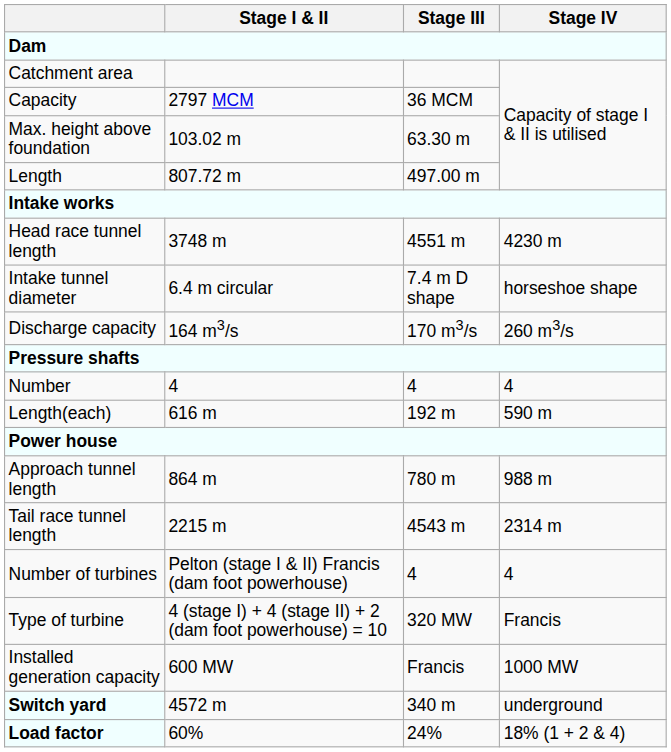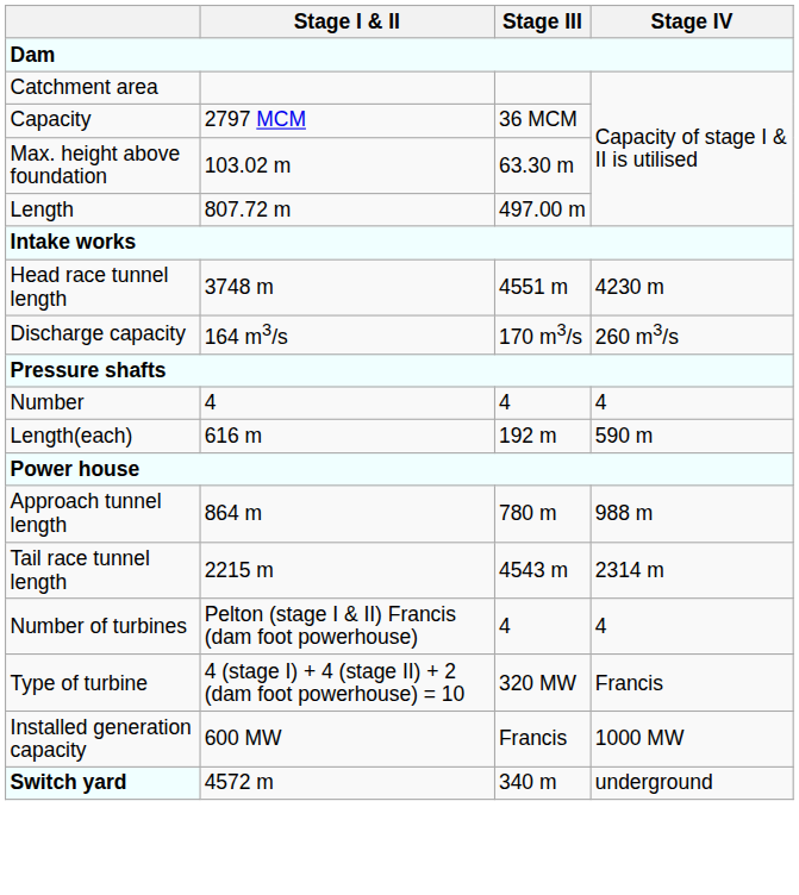 <table class="wikitable sortable">
 <tr>
 <th class="unsortable"></th>
 <th class="unsortable">Stage I & II</th>
 <th class="unsortable">Stage III</th>
 <th class="unsortable">Stage IV</th>
 </tr>
 <tr>
 <td colspan="4" style="background:azure;"><strong>Dam</strong></td>
 </tr>
 <tr>
 <td>Catchment area</td>
 <td></td>
 <td></td>
 <td rowspan="4">Capacity of stage I & II is utilised</td>
 </tr>
 <tr>
 <td>Capacity</td>
 <td>2797 <a href='#'>MCM</a></td>
 <td>36 MCM</td>
 </tr>
 <tr>
 <td>Max. height above foundation</td>
 <td>103.02 m</td>
 <td>63.30 m</td>
 </tr>
 <tr>
 <td>Length</td>
 <td>807.72 m</td>
 <td>497.00 m</td>
 </tr>
 <tr>
 <td colspan="4" style="background:azure;"><strong>Intake works</strong></td>
 </tr>
 <tr>
 <td>Head race tunnel length</td>
 <td>3748 m</td>
 <td>4551 m</td>
 <td>4230 m</td>
-</tr>
-<tr>
-<td>Intake tunnel diameter</td>
-<td>6.4 m circular</td>
-<td>7.4 m D shape</td>
-<td> horseshoe shape</td>
 </tr>
 <tr>
 <td>Discharge capacity</td>
 <td>164 m<sup>3</sup>/s</td>
 <td>170 m<sup>3</sup>/s</td>
 <td>260 m<sup>3</sup>/s</td>
 </tr>
 <tr>
 <td colspan="4" style="background:azure;"><strong>Pressure shafts</strong></td>
 </tr>
 <tr>
 <td>Number</td>
 <td>4</td>
 <td>4</td>
 <td>4</td>
 </tr>
 <tr>
 <td>Length(each)</td>
 <td>616 m</td>
 <td>192 m</td>
 <td>590 m</td>
 </tr>
 <tr>
 <td colspan="4" style="background:azure;"><strong>Power house</strong></td>
 </tr>
 <tr>
 <td>Approach tunnel length</td>
 <td>864 m</td>
 <td>780 m</td>
 <td>988 m</td>
 </tr>
 <tr>
 <td>Tail race tunnel length</td>
 <td>2215 m</td>
 <td>4543 m</td>
 <td>2314 m</td>
 </tr>
 <tr>
 <td>Number of turbines</td>
 <td>Pelton (stage I & II) Francis (dam foot powerhouse)</td>
 <td>4</td>
 <td>4</td>
 </tr>
 <tr>
 <td>Type of turbine</td>
 <td>4 (stage I) + 4 (stage II) + 2 (dam foot powerhouse) = 10</td>
 <td>320 MW</td>
 <td>Francis</td>
 </tr>
 <tr>
 <td>Installed generation capacity</td>
 <td>600 MW</td>
 <td>Francis</td>
 <td>1000 MW</td>
 </tr>
 <tr>
 <td style="background:azure;"><strong>Switch yard</strong></td>
 <td>4572 m</td>
 <td>340 m</td>
 <td> underground</td>
 </tr>
-<tr>
-<td style="background:azure;"><strong>Load factor</strong></td>
-<td>60%</td>
-<td>24%</td>
-<td>18% (1 + 2 & 4)</td>
-</tr>
 </table>
